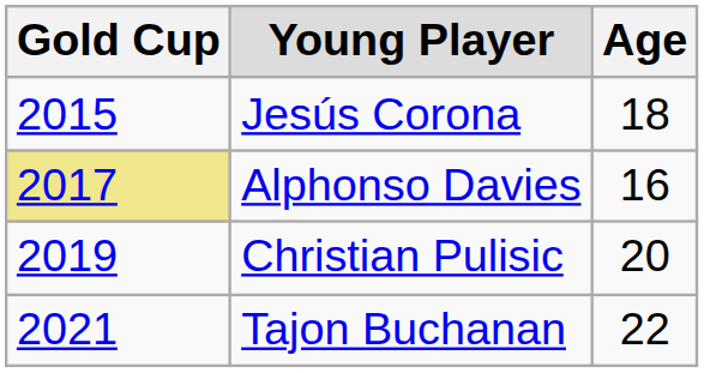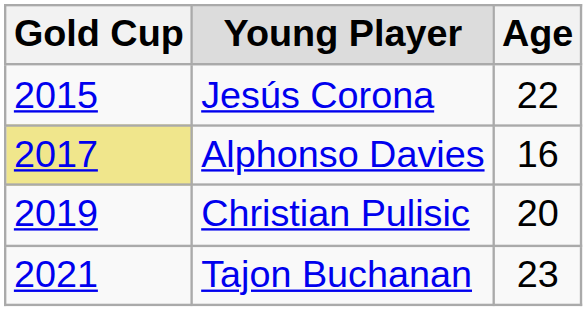 <table class="wikitable">
 <tr>
 <th>Gold Cup</th>
 <th scope=col style="background-color: #DCDCDC">Young Player</th>
 <th>Age</th>
 </tr>
 <tr>
 <td align=left><a href='#'>2015</a></td>
 <td> <a href='#'>Jesús Corona</a></td>
-<td align=center>18</td>
+<td align=center>22</td>
 </tr>
 <tr>
 <td align=left style="background: khaki;"><a href='#'>2017</a></td>
 <td> <a href='#'>Alphonso Davies</a></td>
 <td align=center>16</td>
 </tr>
 <tr>
 <td align=left><a href='#'>2019</a></td>
 <td> <a href='#'>Christian Pulisic</a></td>
 <td align=center>20</td>
 </tr>
 <tr>
 <td align=left><a href='#'>2021</a></td>
 <td> <a href='#'>Tajon Buchanan</a></td>
-<td align=center>22</td>
+<td align=center>23</td>
 </tr>
 </table>
